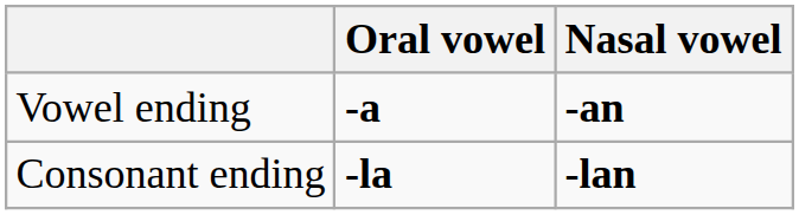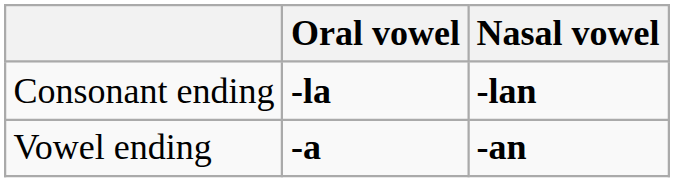 <table class="wikitable">
 <tr>
 <th></th>
 <th>Oral vowel</th>
 <th>Nasal vowel</th>
 </tr>
 <tr>
+<td>Consonant ending</td>
+<td><strong>-la</strong></td>
+<td><strong>-lan</strong></td>
+</tr>
+<tr>
 <td>Vowel ending</td>
 <td><strong>-a</strong></td>
 <td><strong>-an</strong></td>
 </tr>
-<tr>
-<td>Consonant ending</td>
-<td><strong>-la</strong></td>
-<td><strong>-lan</strong></td>
-</tr>
 </table>
